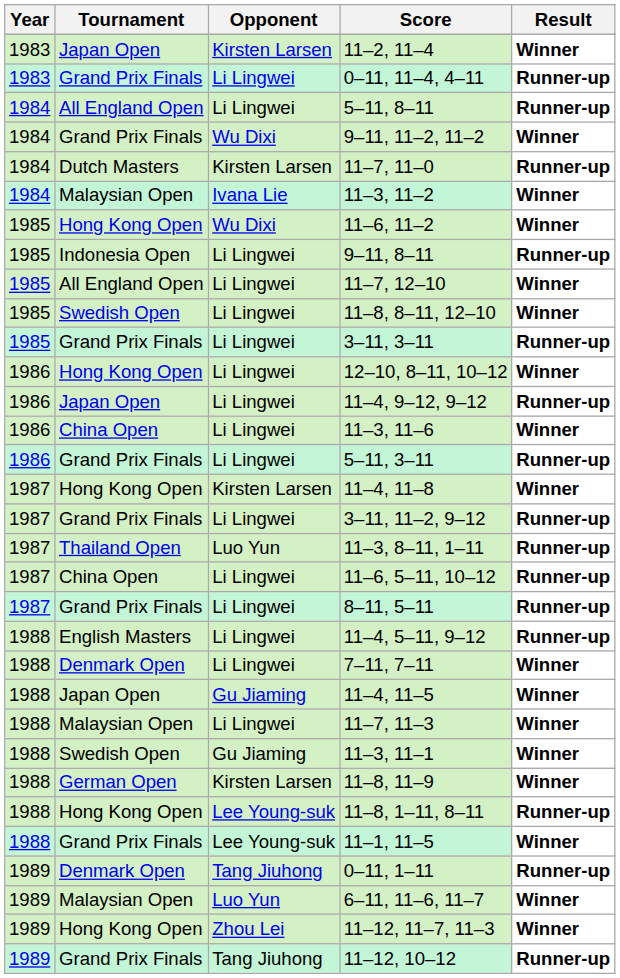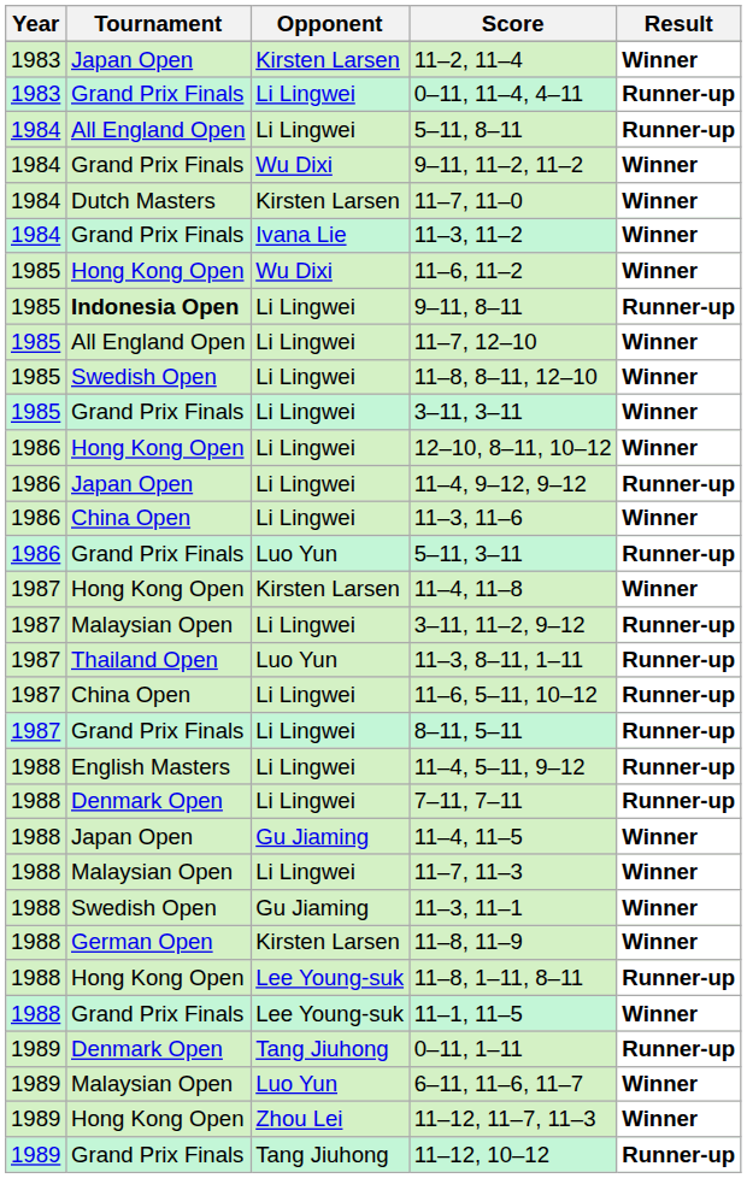 <table class="sortable wikitable" style="font-size:90%;">
 <tr>
 <th>Year</th>
 <th>Tournament</th>
 <th>Opponent</th>
 <th>Score</th>
 <th>Result</th>
 </tr>
 <tr>
 </tr>
 <tr style="background:#D4F1C5">
 <td align="center">1983</td>
 <td align="left"><a href='#'>Japan Open</a></td>
 <td align="left"> <a href='#'>Kirsten Larsen</a></td>
 <td align="left">11–2, 11–4</td>
 <td style="text-align:left; background:white"> <strong>Winner</strong></td>
 </tr>
 <tr style="background:#C3F6D7">
 <td align="center"><a href='#'>1983</a></td>
 <td align="left"><a href='#'>Grand Prix Finals</a></td>
 <td align="left"> <a href='#'>Li Lingwei</a></td>
 <td align="left">0–11, 11–4, 4–11</td>
 <td style="text-align:left; background:white"> <strong>Runner-up</strong></td>
 </tr>
 <tr style="background:#D4F1C5">
 <td align="center"><a href='#'>1984</a></td>
 <td align="left"><a href='#'>All England Open</a></td>
 <td align="left"> Li Lingwei</td>
 <td align="left">5–11, 8–11</td>
 <td style="text-align:left; background:white"> <strong>Runner-up</strong></td>
 </tr>
 <tr style="background:#D4F1C5">
 <td align="center">1984</td>
 <td align="left">Grand Prix Finals</td>
 <td align="left"> <a href='#'>Wu Dixi</a></td>
 <td align="left">9–11, 11–2, 11–2</td>
 <td style="text-align:left; background:white"> <strong>Winner</strong></td>
 </tr>
 <tr style="background:#D4F1C5">
 <td align="center">1984</td>
 <td align="left">Dutch Masters</td>
 <td align="left"> Kirsten Larsen</td>
 <td align="left">11–7, 11–0</td>
-<td style="text-align:left; background:white"> <strong>Runner-up</strong></td>
+<td style="text-align:left; background:white"> <strong>Winner</strong></td>
 </tr>
 <tr style="background:#C3F6D7">
 <td align="center"><a href='#'>1984</a></td>
-<td align="left">Malaysian Open</td>
+<td align="left">Grand Prix Finals</td>
 <td align="left"> <a href='#'>Ivana Lie</a></td>
 <td align="left">11–3, 11–2</td>
 <td style="text-align:left; background:white"> <strong>Winner</strong></td>
 </tr>
 <tr style="background:#D4F1C5">
 <td align="center">1985</td>
 <td align="left"><a href='#'>Hong Kong Open</a></td>
 <td align="left"> <a href='#'>Wu Dixi</a></td>
 <td align="left">11–6, 11–2</td>
 <td style="text-align:left; background:white"> <strong>Winner</strong></td>
 </tr>
 <tr style="background:#D4F1C5">
 <td align="center">1985</td>
-<td align="left">Indonesia Open</td>
+<td align="left"><strong>Indonesia Open</strong></td>
 <td align="left"> Li Lingwei</td>
 <td align="left">9–11, 8–11</td>
 <td style="text-align:left; background:white"> <strong>Runner-up</strong></td>
 </tr>
 <tr style="background:#D4F1C5">
 <td align="center"><a href='#'>1985</a></td>
 <td align="left">All England Open</td>
 <td align="left"> Li Lingwei</td>
 <td align="left">11–7, 12–10</td>
 <td style="text-align:left; background:white"> <strong>Winner</strong></td>
 </tr>
 <tr style="background:#D4F1C5">
 <td align="center">1985</td>
 <td align="left"><a href='#'>Swedish Open</a></td>
 <td align="left"> Li Lingwei</td>
 <td align="left">11–8, 8–11, 12–10</td>
 <td style="text-align:left; background:white"> <strong>Winner</strong></td>
 </tr>
 <tr style="background:#C3F6D7">
 <td align="center"><a href='#'>1985</a></td>
 <td align="left">Grand Prix Finals</td>
 <td align="left"> Li Lingwei</td>
 <td align="left">3–11, 3–11</td>
-<td style="text-align:left; background:white"> <strong>Runner-up</strong></td>
+<td style="text-align:left; background:white"> <strong>Winner</strong></td>
 </tr>
 <tr style="background:#D4F1C5">
 <td align="center">1986</td>
 <td align="left"><a href='#'>Hong Kong Open</a></td>
 <td align="left"> Li Lingwei</td>
 <td align="left">12–10, 8–11, 10–12</td>
 <td style="text-align:left; background:white"> <strong>Winner</strong></td>
 </tr>
 <tr style="background:#D4F1C5">
 <td align="center">1986</td>
 <td align="left"><a href='#'>Japan Open</a></td>
 <td align="left"> Li Lingwei</td>
 <td align="left">11–4, 9–12, 9–12</td>
 <td style="text-align:left; background: white"> <strong>Runner-up</strong></td>
 </tr>
 <tr style="background:#D4F1C5">
 <td align="center">1986</td>
 <td align="left"><a href='#'>China Open</a></td>
 <td align="left"> Li Lingwei</td>
 <td align="left">11–3, 11–6</td>
 <td style="text-align:left; background:white"> <strong>Winner</strong></td>
 </tr>
 <tr style="background:#C3F6D7">
 <td align="center"><a href='#'>1986</a></td>
 <td align="left">Grand Prix Finals</td>
-<td align="left"> Li Lingwei</td>
+<td align="left"> Luo Yun</td>
 <td align="left">5–11, 3–11</td>
 <td style="text-align:left; background:white"> <strong>Runner-up</strong></td>
 </tr>
 <tr style="background:#D4F1C5">
 <td align="center">1987</td>
 <td align="left">Hong Kong Open</td>
 <td align="left"> Kirsten Larsen</td>
 <td align="left">11–4, 11–8</td>
 <td style="text-align:left; background:white"> <strong>Winner</strong></td>
 </tr>
 <tr style="background:#D4F1C5">
 <td align="center">1987</td>
-<td align="left">Grand Prix Finals</td>
+<td align="left">Malaysian Open</td>
 <td align="left"> Li Lingwei</td>
 <td align="left">3–11, 11–2, 9–12</td>
 <td style="text-align:left; background:white"> <strong>Runner-up</strong></td>
 </tr>
 <tr style="background:#D4F1C5">
 <td align="center">1987</td>
 <td align="left"><a href='#'>Thailand Open</a></td>
 <td align="left"> Luo Yun</td>
 <td align="left">11–3, 8–11, 1–11</td>
 <td style="text-align:left; background:white"> <strong>Runner-up</strong></td>
 </tr>
 <tr style="background:#D4F1C5">
 <td align="center">1987</td>
 <td align="left">China Open</td>
 <td align="left"> Li Lingwei</td>
 <td align="left">11–6, 5–11, 10–12</td>
 <td style="text-align:left; background:white"> <strong>Runner-up</strong></td>
 </tr>
 <tr style="background:#C3F6D7">
 <td align="center"><a href='#'>1987</a></td>
 <td align="left">Grand Prix Finals</td>
 <td align="left"> Li Lingwei</td>
 <td align="left">8–11, 5–11</td>
 <td style="text-align:left; background:white"> <strong>Runner-up</strong></td>
 </tr>
 <tr style="background:#D4F1C5">
 <td align="center">1988</td>
 <td align="left">English Masters</td>
 <td align="left"> Li Lingwei</td>
 <td align="left">11–4, 5–11, 9–12</td>
 <td style="text-align:left; background:white"> <strong>Runner-up</strong></td>
 </tr>
 <tr style="background:#D4F1C5">
 <td align="center">1988</td>
 <td align="left"><a href='#'>Denmark Open</a></td>
 <td align="left"> Li Lingwei</td>
 <td align="left">7–11, 7–11</td>
-<td style="text-align:left; background:white"> <strong>Winner</strong></td>
+<td style="text-align:left; background:white"> <strong>Runner-up</strong></td>
 </tr>
 <tr style="background:#D4F1C5">
 <td align="center">1988</td>
 <td align="left">Japan Open</td>
 <td align="left"> <a href='#'>Gu Jiaming</a></td>
 <td align="left">11–4, 11–5</td>
 <td style="text-align:left; background:white"> <strong>Winner</strong></td>
 </tr>
 <tr style="background:#D4F1C5">
 <td align="center">1988</td>
 <td align="left">Malaysian Open</td>
 <td align="left"> Li Lingwei</td>
 <td align="left">11–7, 11–3</td>
 <td style="text-align:left; background:white"> <strong>Winner</strong></td>
 </tr>
 <tr style="background:#D4F1C5">
 <td align="center">1988</td>
 <td align="left">Swedish Open</td>
 <td align="left"> Gu Jiaming</td>
 <td align="left">11–3, 11–1</td>
 <td style="text-align:left; background:white"> <strong>Winner</strong></td>
 </tr>
 <tr style="background:#D4F1C5">
 <td align="center">1988</td>
 <td align="left"><a href='#'>German Open</a></td>
 <td align="left"> Kirsten Larsen</td>
 <td align="left">11–8, 11–9</td>
 <td style="text-align:left; background:white"> <strong>Winner</strong></td>
 </tr>
 <tr style="background:#D4F1C5">
 <td align="center">1988</td>
 <td align="left">Hong Kong Open</td>
 <td align="left"> <a href='#'>Lee Young-suk</a></td>
 <td align="left">11–8, 1–11, 8–11</td>
 <td style="text-align:left; background:white"> <strong>Runner-up</strong></td>
 </tr>
 <tr style="background:#C3F6D7">
 <td align="center"><a href='#'>1988</a></td>
 <td align="left">Grand Prix Finals</td>
 <td align="left"> Lee Young-suk</td>
 <td align="left">11–1, 11–5</td>
 <td style="text-align:left; background:white"> <strong>Winner</strong></td>
 </tr>
 <tr style="background:#D4F1C5">
 <td align="center">1989</td>
 <td align="left"><a href='#'>Denmark Open</a></td>
 <td align="left"> <a href='#'>Tang Jiuhong</a></td>
 <td align="left">0–11, 1–11</td>
 <td style="text-align:left; background:white"> <strong>Runner-up</strong></td>
 </tr>
 <tr style="background:#D4F1C5">
 <td align="center">1989</td>
 <td align="left">Malaysian Open</td>
 <td align="left"> <a href='#'>Luo Yun</a></td>
 <td align="left">6–11, 11–6, 11–7</td>
 <td style="text-align:left; background:white"> <strong>Winner</strong></td>
 </tr>
 <tr style="background:#D4F1C5">
 <td align="center">1989</td>
 <td align="left">Hong Kong Open</td>
 <td align="left"> <a href='#'>Zhou Lei</a></td>
 <td align="left">11–12, 11–7, 11–3</td>
 <td style="text-align:left; background:white"> <strong>Winner</strong></td>
 </tr>
 <tr style="background:#C3F6D7">
 <td align="center"><a href='#'>1989</a></td>
 <td align="left">Grand Prix Finals</td>
 <td align="left"> Tang Jiuhong</td>
 <td align="left">11–12, 10–12</td>
 <td style="text-align:left; background:white"> <strong>Runner-up</strong></td>
 </tr>
 </table>
